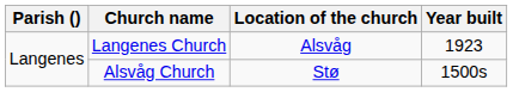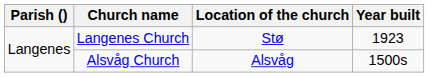 <table class="wikitable" style="text-align:center">
 <tr>
 <th>Parish ()</th>
 <th>Church name</th>
 <th>Location of the church</th>
 <th>Year built</th>
 </tr>
 <tr>
 <td rowspan="2">Langenes</td>
 <td><a href='#'>Langenes Church</a></td>
-<td><a href='#'>Alsvåg</a></td>
+<td><a href='#'>Stø</a></td>
 <td>1923</td>
 </tr>
 <tr>
 <td><a href='#'>Alsvåg Church</a></td>
-<td><a href='#'>Stø</a></td>
+<td><a href='#'>Alsvåg</a></td>
 <td>1500s</td>
 </tr>
 </table>
